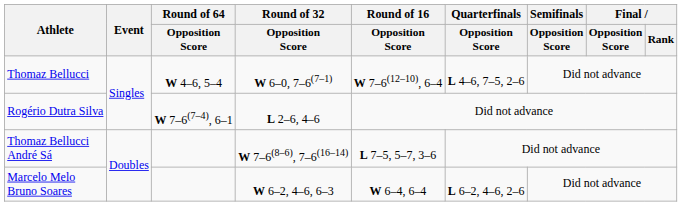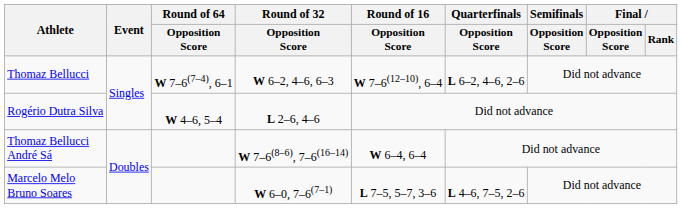 <table class=wikitable style="font-size:90%">
 <tr>
 <th rowspan="2">Athlete</th>
 <th rowspan="2">Event</th>
 <th>Round of 64</th>
 <th>Round of 32</th>
 <th>Round of 16</th>
 <th>Quarterfinals</th>
 <th>Semifinals</th>
 <th colspan=2>Final / </th>
 </tr>
 <tr style="font-size:95%">
 <th>Opposition<br>Score</th>
 <th>Opposition<br>Score</th>
 <th>Opposition<br>Score</th>
 <th>Opposition<br>Score</th>
 <th>Opposition<br>Score</th>
 <th>Opposition<br>Score</th>
 <th>Rank</th>
 </tr>
 <tr align=center>
 <td align=left><a href='#'>Thomaz Bellucci</a></td>
 <td align=left rowspan=2><a href='#'>Singles</a></td>
-<td><br><strong>W</strong> 4–6, 5–4<sup></sup></td>
-<td><br><strong>W</strong> 6–0, 7–6<sup>(7–1)</sup></td>
+<td><br><strong>W</strong> 7–6<sup>(7–4)</sup>, 6–1</td>
+<td><br><strong>W</strong> 6–2, 4–6, 6–3</td>
 <td><br><strong>W</strong> 7–6<sup>(12–10)</sup>, 6–4</td>
-<td><br><strong>L</strong> 4–6, 7–5, 2–6</td>
+<td><br><strong>L</strong> 6–2, 4–6, 2–6</td>
 <td colspan=3>Did not advance</td>
 </tr>
 <tr align=center>
 <td align=left><a href='#'>Rogério Dutra Silva</a></td>
-<td><br><strong>W</strong> 7–6<sup>(7–4)</sup>, 6–1</td>
+<td><br><strong>W</strong> 4–6, 5–4<sup></sup></td>
 <td><br><strong>L</strong> 2–6, 4–6</td>
 <td colspan=5>Did not advance</td>
 </tr>
 <tr align=center>
 <td align=left><a href='#'>Thomaz Bellucci</a><br><a href='#'>André Sá</a></td>
 <td align=left rowspan=2><a href='#'>Doubles</a></td>
 <td></td>
 <td><br><strong>W</strong> 7–6<sup>(8–6)</sup>, 7–6<sup>(16–14)</sup></td>
-<td><br><strong>L</strong> 7–5, 5–7, 3–6</td>
+<td><br><strong>W</strong> 6–4, 6–4</td>
 <td colspan=4>Did not advance</td>
 </tr>
 <tr align=center>
 <td align=left><a href='#'>Marcelo Melo</a><br><a href='#'>Bruno Soares</a></td>
 <td></td>
-<td><br><strong>W</strong> 6–2, 4–6, 6–3</td>
-<td><br><strong>W</strong> 6–4, 6–4</td>
-<td><br><strong>L</strong> 6–2, 4–6, 2–6</td>
+<td><br><strong>W</strong> 6–0, 7–6<sup>(7–1)</sup></td>
+<td><br><strong>L</strong> 7–5, 5–7, 3–6</td>
+<td><br><strong>L</strong> 4–6, 7–5, 2–6</td>
 <td colspan=3>Did not advance</td>
 </tr>
 </table>
